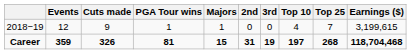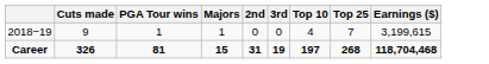 <table class=wikitable style="font-size:95%;text-align:center">
 <tr>
 <th></th>
-<th>Events</th>
 <th>Cuts made</th>
 <th>PGA Tour wins</th>
 <th>Majors</th>
 <th>2nd</th>
 <th>3rd</th>
 <th>Top 10</th>
 <th>Top 25</th>
 <th>Earnings ($)</th>
 </tr>
 <tr>
 <td>2018−19</td>
-<td>12</td>
 <td>9</td>
 <td>1</td>
 <td>1</td>
 <td>0</td>
 <td>0</td>
 <td>4</td>
 <td>7</td>
 <td>3,199,615</td>
 </tr>
 <tr>
 <td><strong>Career</strong></td>
-<td><strong>359</strong></td>
 <td><strong>326</strong></td>
 <td><strong>81</strong></td>
 <td><strong>15</strong></td>
 <td><strong>31</strong></td>
 <td><strong>19</strong></td>
 <td><strong>197</strong></td>
 <td><strong>268</strong></td>
 <td><strong>118,704,468</strong></td>
 </tr>
 </table>
